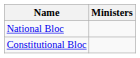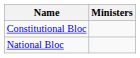 <table class="wikitable">
 <tr>
 <th>Name</th>
 <th>Ministers</th>
 </tr>
 <tr>
+<td> <a href='#'>Constitutional Bloc</a></td>
+<td></td>
+</tr>
+<tr>
 <td> <a href='#'>National Bloc</a></td>
 <td></td>
 </tr>
-<tr>
-<td> <a href='#'>Constitutional Bloc</a></td>
-<td></td>
-</tr>
 </table>
